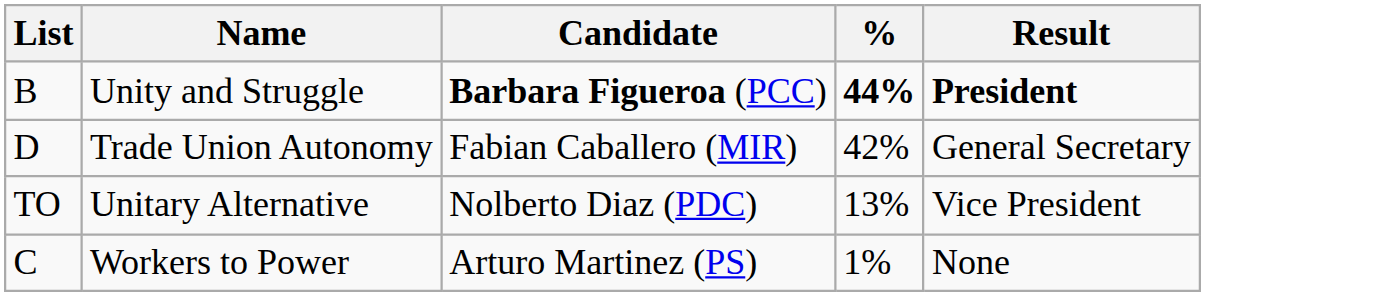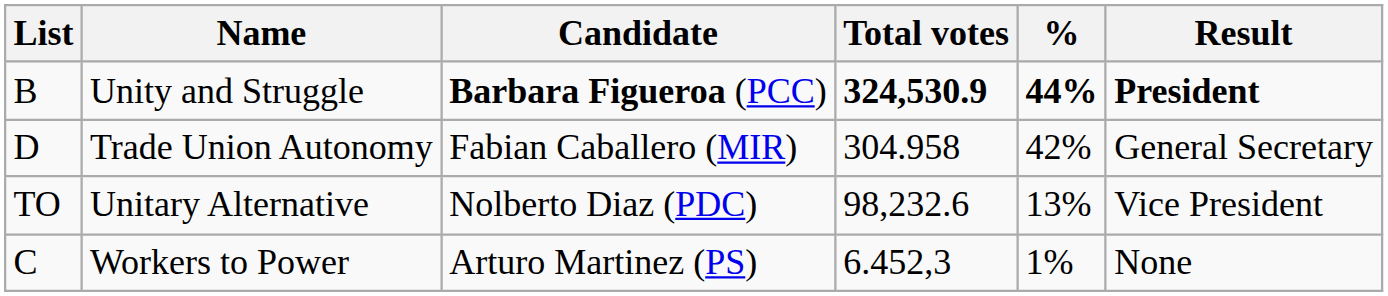 <table class="wikitable">
 <tr>
 <th>List</th>
 <th>Name</th>
 <th>Candidate</th>
+<th>Total votes</th>
 <th>%</th>
 <th>Result</th>
 </tr>
 <tr>
 <td>B</td>
 <td>Unity and Struggle</td>
 <td><strong>Barbara Figueroa</strong> (<a href='#'>PCC</a>)</td>
+<td><strong>324,530.9</strong></td>
 <td><strong>44%</strong></td>
 <td><strong>President</strong></td>
 </tr>
 <tr>
 <td>D</td>
 <td>Trade Union Autonomy</td>
 <td>Fabian Caballero (<a href='#'>MIR</a>)</td>
+<td>304.958</td>
 <td>42%</td>
 <td>General Secretary</td>
 </tr>
 <tr>
 <td>TO</td>
 <td>Unitary Alternative</td>
 <td>Nolberto Diaz (<a href='#'>PDC</a>)</td>
+<td>98,232.6</td>
 <td>13%</td>
 <td>Vice President</td>
 </tr>
 <tr>
 <td>C</td>
 <td>Workers to Power</td>
 <td>Arturo Martinez (<a href='#'>PS</a>)</td>
+<td>6.452,3</td>
 <td>1%</td>
 <td>None</td>
 </tr>
 </table>
